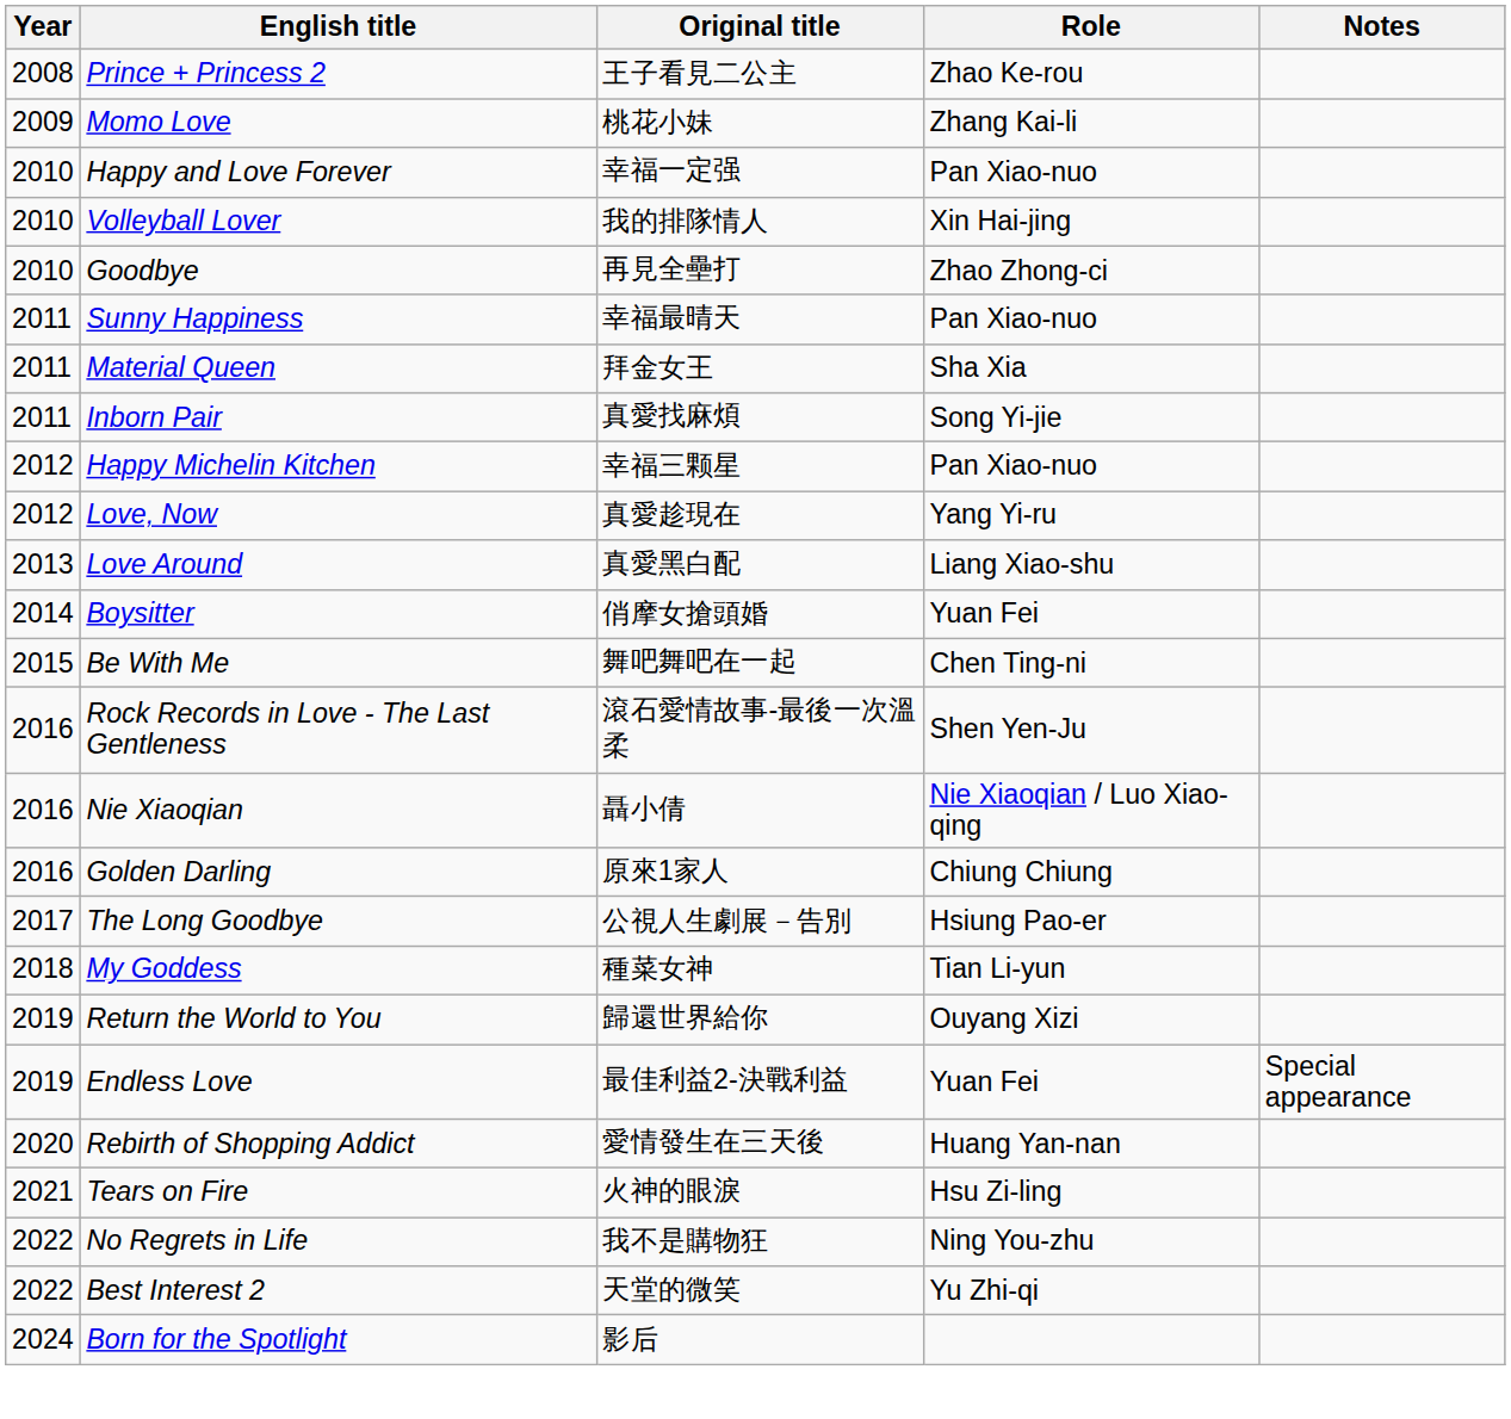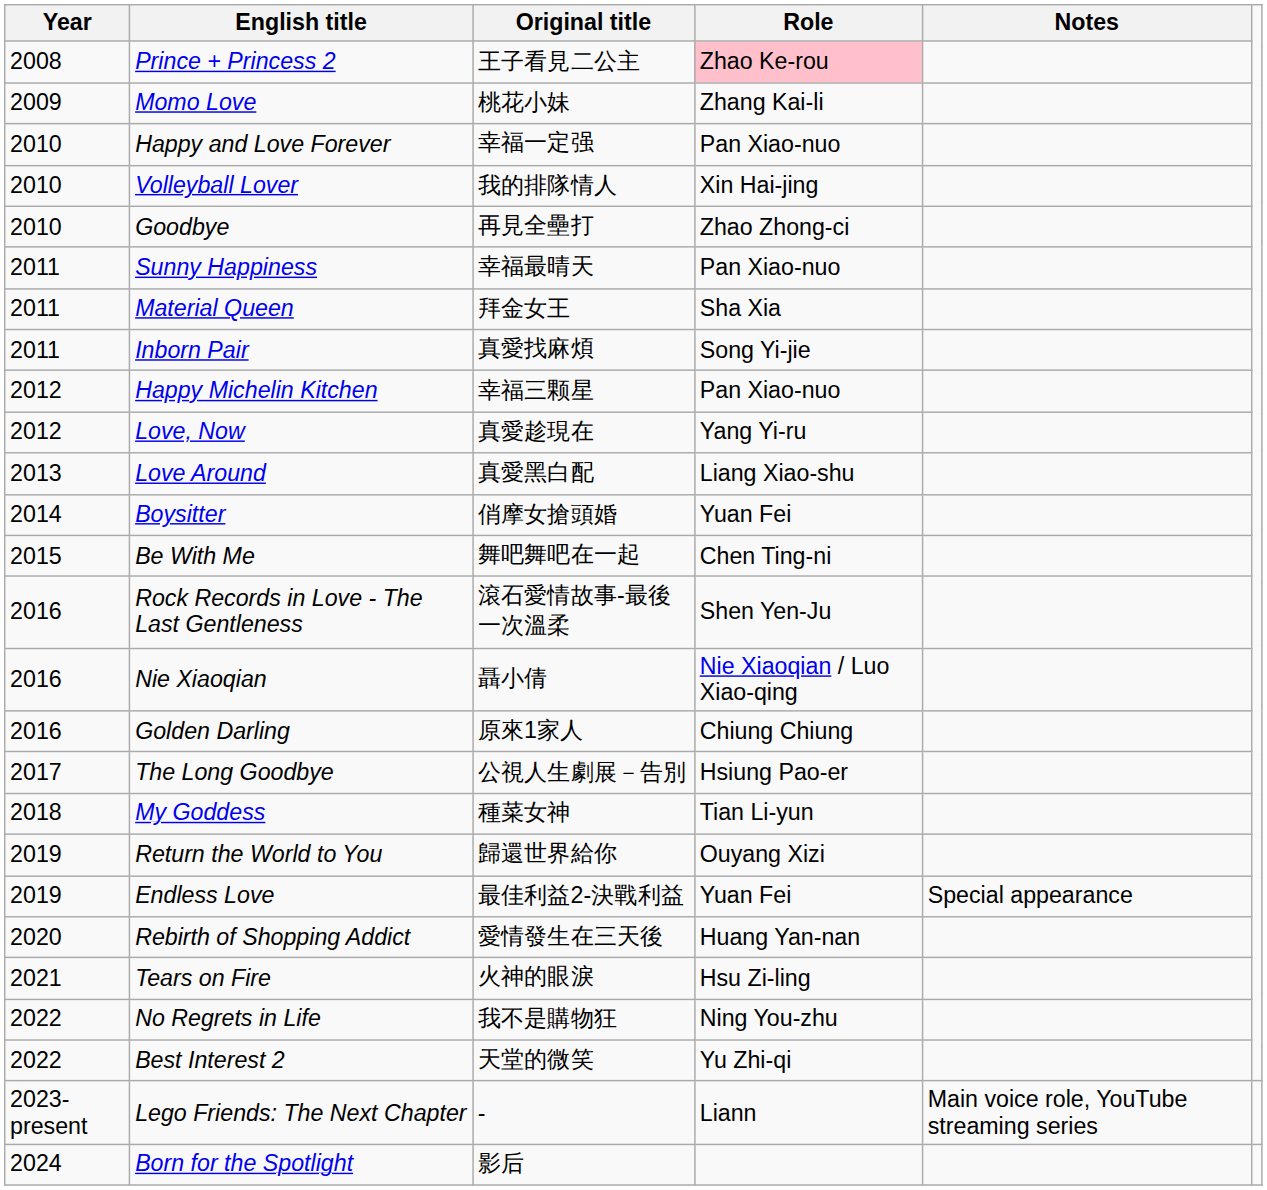 <table class="wikitable sortable">
 <tr>
 <th>Year</th>
 <th>English title</th>
 <th>Original title</th>
 <th>Role</th>
 <th class="unsortable">Notes</th>
 </tr>
 <tr>
 <td>2008</td>
 <td><em><a href='#'>Prince + Princess 2</a></em></td>
 <td>王子看見二公主</td>
-<td>Zhao Ke-rou</td>
+<td style="background: pink;">Zhao Ke-rou</td>
 <td></td>
 </tr>
 <tr>
 <td>2009</td>
 <td><em><a href='#'>Momo Love</a></em></td>
 <td>桃花小妹</td>
 <td>Zhang Kai-li</td>
 <td></td>
 </tr>
 <tr>
 <td>2010</td>
 <td><em>Happy and Love Forever</em></td>
 <td>幸福一定强</td>
 <td>Pan Xiao-nuo</td>
 <td></td>
 </tr>
 <tr>
 <td>2010</td>
 <td><em><a href='#'>Volleyball Lover</a></em></td>
 <td>我的排隊情人</td>
 <td>Xin Hai-jing</td>
 <td></td>
 </tr>
 <tr>
 <td>2010</td>
 <td><em>Goodbye</em></td>
 <td>再見全壘打</td>
 <td>Zhao Zhong-ci</td>
 <td></td>
 </tr>
 <tr>
 <td>2011</td>
 <td><em><a href='#'>Sunny Happiness</a></em></td>
 <td>幸福最晴天</td>
 <td>Pan Xiao-nuo</td>
 <td></td>
 </tr>
 <tr>
 <td>2011</td>
 <td><em><a href='#'>Material Queen</a></em></td>
 <td>拜金女王</td>
 <td>Sha Xia</td>
 <td></td>
 </tr>
 <tr>
 <td>2011</td>
 <td><em><a href='#'>Inborn Pair</a></em></td>
 <td>真愛找麻煩</td>
 <td>Song Yi-jie</td>
 <td></td>
 </tr>
 <tr>
 <td>2012</td>
 <td><em><a href='#'>Happy Michelin Kitchen</a></em></td>
 <td>幸福三颗星</td>
 <td>Pan Xiao-nuo</td>
 <td></td>
 </tr>
 <tr>
 <td>2012</td>
 <td><em><a href='#'>Love, Now</a></em></td>
 <td>真愛趁現在</td>
 <td>Yang Yi-ru</td>
 <td></td>
 </tr>
 <tr>
 <td>2013</td>
 <td><em><a href='#'>Love Around</a></em></td>
 <td>真愛黑白配</td>
 <td>Liang Xiao-shu</td>
 <td></td>
 </tr>
 <tr>
 <td>2014</td>
 <td><em><a href='#'>Boysitter</a></em></td>
 <td>俏摩女搶頭婚</td>
 <td>Yuan Fei</td>
 <td></td>
 </tr>
 <tr>
 <td>2015</td>
 <td><em>Be With Me</em></td>
 <td>舞吧舞吧在一起</td>
 <td>Chen Ting-ni</td>
 <td></td>
 </tr>
 <tr>
 <td>2016</td>
 <td><em>Rock Records in Love - The Last Gentleness</em></td>
 <td>滾石愛情故事-最後一次溫柔</td>
 <td>Shen Yen-Ju</td>
 <td></td>
 </tr>
 <tr>
 <td>2016</td>
 <td><em>Nie Xiaoqian</em></td>
 <td>聶小倩</td>
 <td><a href='#'>Nie Xiaoqian</a> / Luo Xiao-qing</td>
 <td></td>
 </tr>
 <tr>
 <td>2016</td>
 <td><em>Golden Darling</em></td>
 <td>原來1家人</td>
 <td>Chiung Chiung</td>
 <td></td>
 </tr>
 <tr>
 <td>2017</td>
 <td><em>The Long Goodbye</em></td>
 <td>公視人生劇展－告別</td>
 <td>Hsiung Pao-er</td>
 <td></td>
 </tr>
 <tr>
 <td>2018</td>
 <td><em><a href='#'>My Goddess</a></em></td>
 <td>種菜女神</td>
 <td>Tian Li-yun</td>
 <td></td>
 </tr>
 <tr>
 <td>2019</td>
 <td><em>Return the World to You</em></td>
 <td>歸還世界給你</td>
 <td>Ouyang Xizi</td>
 <td></td>
 </tr>
 <tr>
 <td>2019</td>
 <td><em>Endless Love</em></td>
 <td>最佳利益2-決戰利益</td>
 <td>Yuan Fei</td>
 <td>Special appearance</td>
 </tr>
 <tr>
 <td>2020</td>
 <td><em>Rebirth of Shopping Addict</em></td>
 <td>愛情發生在三天後</td>
 <td>Huang Yan-nan</td>
 <td></td>
 </tr>
 <tr>
 <td>2021</td>
 <td><em>Tears on Fire</em></td>
 <td>火神的眼淚</td>
 <td>Hsu Zi-ling</td>
 <td></td>
 </tr>
 <tr>
 <td>2022</td>
 <td><em>No Regrets in Life</em></td>
 <td>我不是購物狂</td>
 <td>Ning You-zhu</td>
 <td></td>
 </tr>
 <tr>
 <td>2022</td>
 <td><em>Best Interest 2</em></td>
 <td>天堂的微笑</td>
 <td>Yu Zhi-qi</td>
 <td></td>
 </tr>
 <tr>
+<td>2023-present</td>
+<td><em>Lego Friends: The Next Chapter</em></td>
+<td>-</td>
+<td>Liann</td>
+<td>Main voice role, YouTube streaming series</td>
+<td></td>
+</tr>
+<tr>
 <td>2024</td>
 <td><em><a href='#'>Born for the Spotlight</a></em></td>
 <td>影后</td>
 <td></td>
 <td></td>
 </tr>
 </table>
